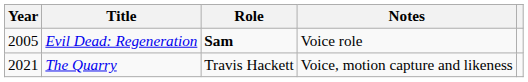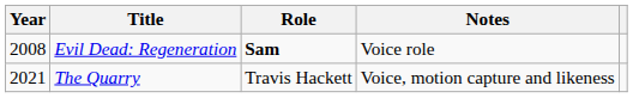 <table class="wikitable sortable">
 <tr>
 <th>Year</th>
 <th>Title</th>
 <th>Role</th>
 <th class="unsortable">Notes</th>
 <th class=unsortable></th>
 </tr>
 <tr>
-<td>2005</td>
+<td>2008</td>
 <td><em><a href='#'>Evil Dead: Regeneration</a></em></td>
 <td><strong>Sam</strong></td>
 <td>Voice role</td>
 <td></td>
 </tr>
 <tr>
 <td>2021</td>
 <td><em><a href='#'>The Quarry</a></em></td>
 <td>Travis Hackett</td>
 <td>Voice, motion capture and likeness</td>
 <td></td>
 </tr>
 </table>
